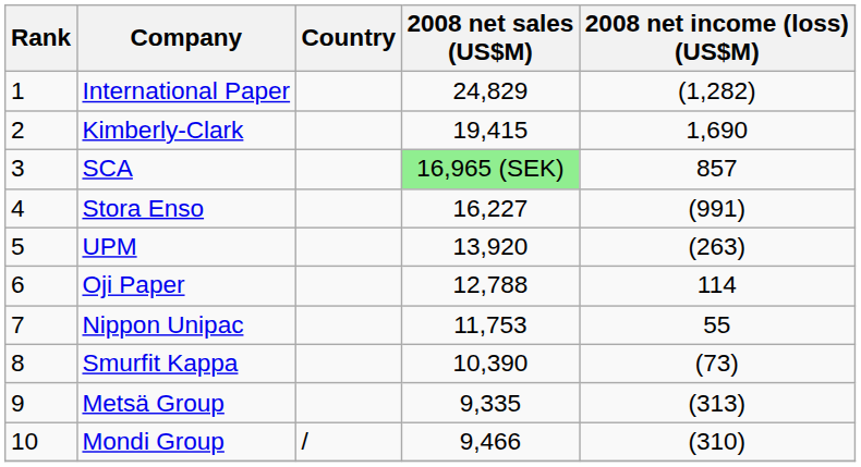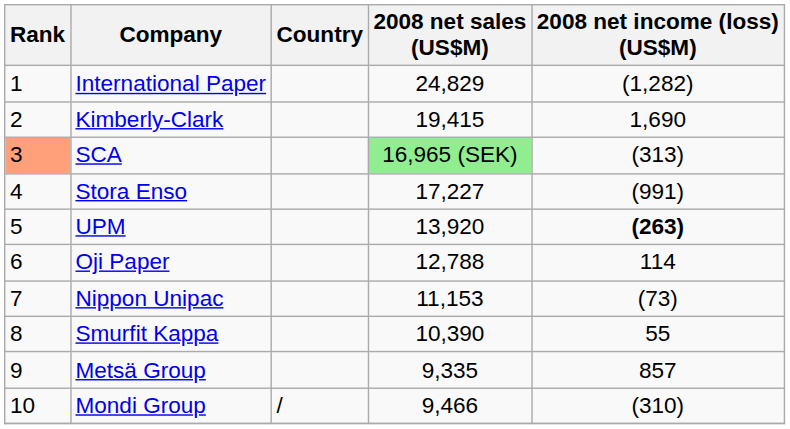 <table class="wikitable">
 <tr>
 <th>Rank</th>
 <th>Company</th>
 <th>Country</th>
 <th align=center>2008 net sales<br>(US$M)</th>
 <th align="center">2008 net income (loss)<br>(US$M)</th>
 </tr>
 <tr>
 <td>1</td>
 <td><a href='#'>International Paper</a></td>
 <td></td>
 <td align=center>24,829</td>
 <td align=center>(1,282)</td>
 </tr>
 <tr>
 <td>2</td>
 <td><a href='#'>Kimberly-Clark</a></td>
 <td></td>
 <td align=center>19,415</td>
 <td align=center>1,690</td>
 </tr>
 <tr>
-<td>3</td>
+<td style="background: lightsalmon;">3</td>
 <td><a href='#'>SCA</a></td>
 <td></td>
 <td align=center style="background: lightgreen;">16,965 (SEK)</td>
-<td align=center>857</td>
+<td align=center>(313)</td>
 </tr>
 <tr>
 <td>4</td>
 <td><a href='#'>Stora Enso</a></td>
 <td></td>
-<td align=center>16,227</td>
+<td align=center>17,227</td>
 <td align=center>(991)</td>
 </tr>
 <tr>
 <td>5</td>
 <td><a href='#'>UPM</a></td>
 <td></td>
 <td align=center>13,920</td>
-<td align=center>(263)</td>
+<td align=center><strong>(263)</strong></td>
 </tr>
 <tr>
 <td>6</td>
 <td><a href='#'>Oji Paper</a></td>
 <td></td>
 <td align=center>12,788</td>
 <td align=center>114</td>
 </tr>
 <tr>
 <td>7</td>
 <td><a href='#'>Nippon Unipac</a></td>
 <td></td>
-<td align=center>11,753</td>
-<td align=center>55</td>
+<td align=center>11,153</td>
+<td align=center>(73)</td>
 </tr>
 <tr>
 <td>8</td>
 <td><a href='#'>Smurfit Kappa</a></td>
 <td></td>
 <td align=center>10,390</td>
-<td align=center>(73)</td>
+<td align=center>55</td>
 </tr>
 <tr>
 <td>9</td>
 <td><a href='#'>Metsä Group</a></td>
 <td></td>
 <td align=center>9,335</td>
-<td align=center>(313)</td>
+<td align=center>857</td>
 </tr>
 <tr>
 <td>10</td>
 <td><a href='#'>Mondi Group</a></td>
 <td>/</td>
 <td align=center>9,466</td>
 <td align=center>(310)</td>
 </tr>
 <tr>
 </tr>
 </table>
